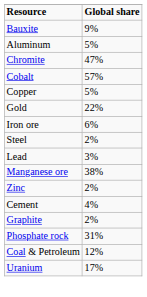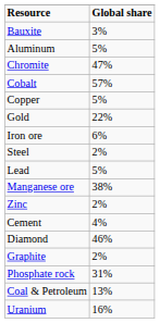 <table class="wikitable" align="right">
 <tr>
 </tr>
 <tr>
 <td><strong>Resource</strong></td>
 <td><strong>Global share</strong></td>
 </tr>
 <tr>
 <td><a href='#'>Bauxite</a></td>
-<td>9%</td>
+<td>3%</td>
 </tr>
 <tr>
 <td>Aluminum</td>
 <td>5%</td>
 </tr>
 <tr>
 <td><a href='#'>Chromite</a></td>
 <td>47%</td>
 </tr>
 <tr>
 <td><a href='#'>Cobalt</a></td>
 <td>57%</td>
 </tr>
 <tr>
 <td>Copper</td>
 <td>5%</td>
 </tr>
 <tr>
 <td>Gold</td>
 <td>22%</td>
 </tr>
 <tr>
 <td>Iron ore</td>
 <td>6%</td>
 </tr>
 <tr>
 <td>Steel</td>
 <td>2%</td>
 </tr>
 <tr>
 <td>Lead</td>
-<td>3%</td>
+<td>5%</td>
 </tr>
 <tr>
 <td><a href='#'>Manganese ore</a></td>
 <td>38%</td>
 </tr>
 <tr>
 <td><a href='#'>Zinc</a></td>
 <td>2%</td>
 </tr>
 <tr>
 <td>Cement</td>
 <td>4%</td>
 </tr>
 <tr>
+<td>Diamond</td>
+<td>46%</td>
+</tr>
+<tr>
 <td><a href='#'>Graphite</a></td>
 <td>2%</td>
 </tr>
 <tr>
 <td><a href='#'>Phosphate rock</a></td>
 <td>31%</td>
 </tr>
 <tr>
 <td><a href='#'>Coal</a> & Petroleum</td>
-<td>12%</td>
+<td>13%</td>
 </tr>
 <tr>
 <td><a href='#'>Uranium</a></td>
-<td>17%</td>
+<td>16%</td>
 </tr>
 </table>
